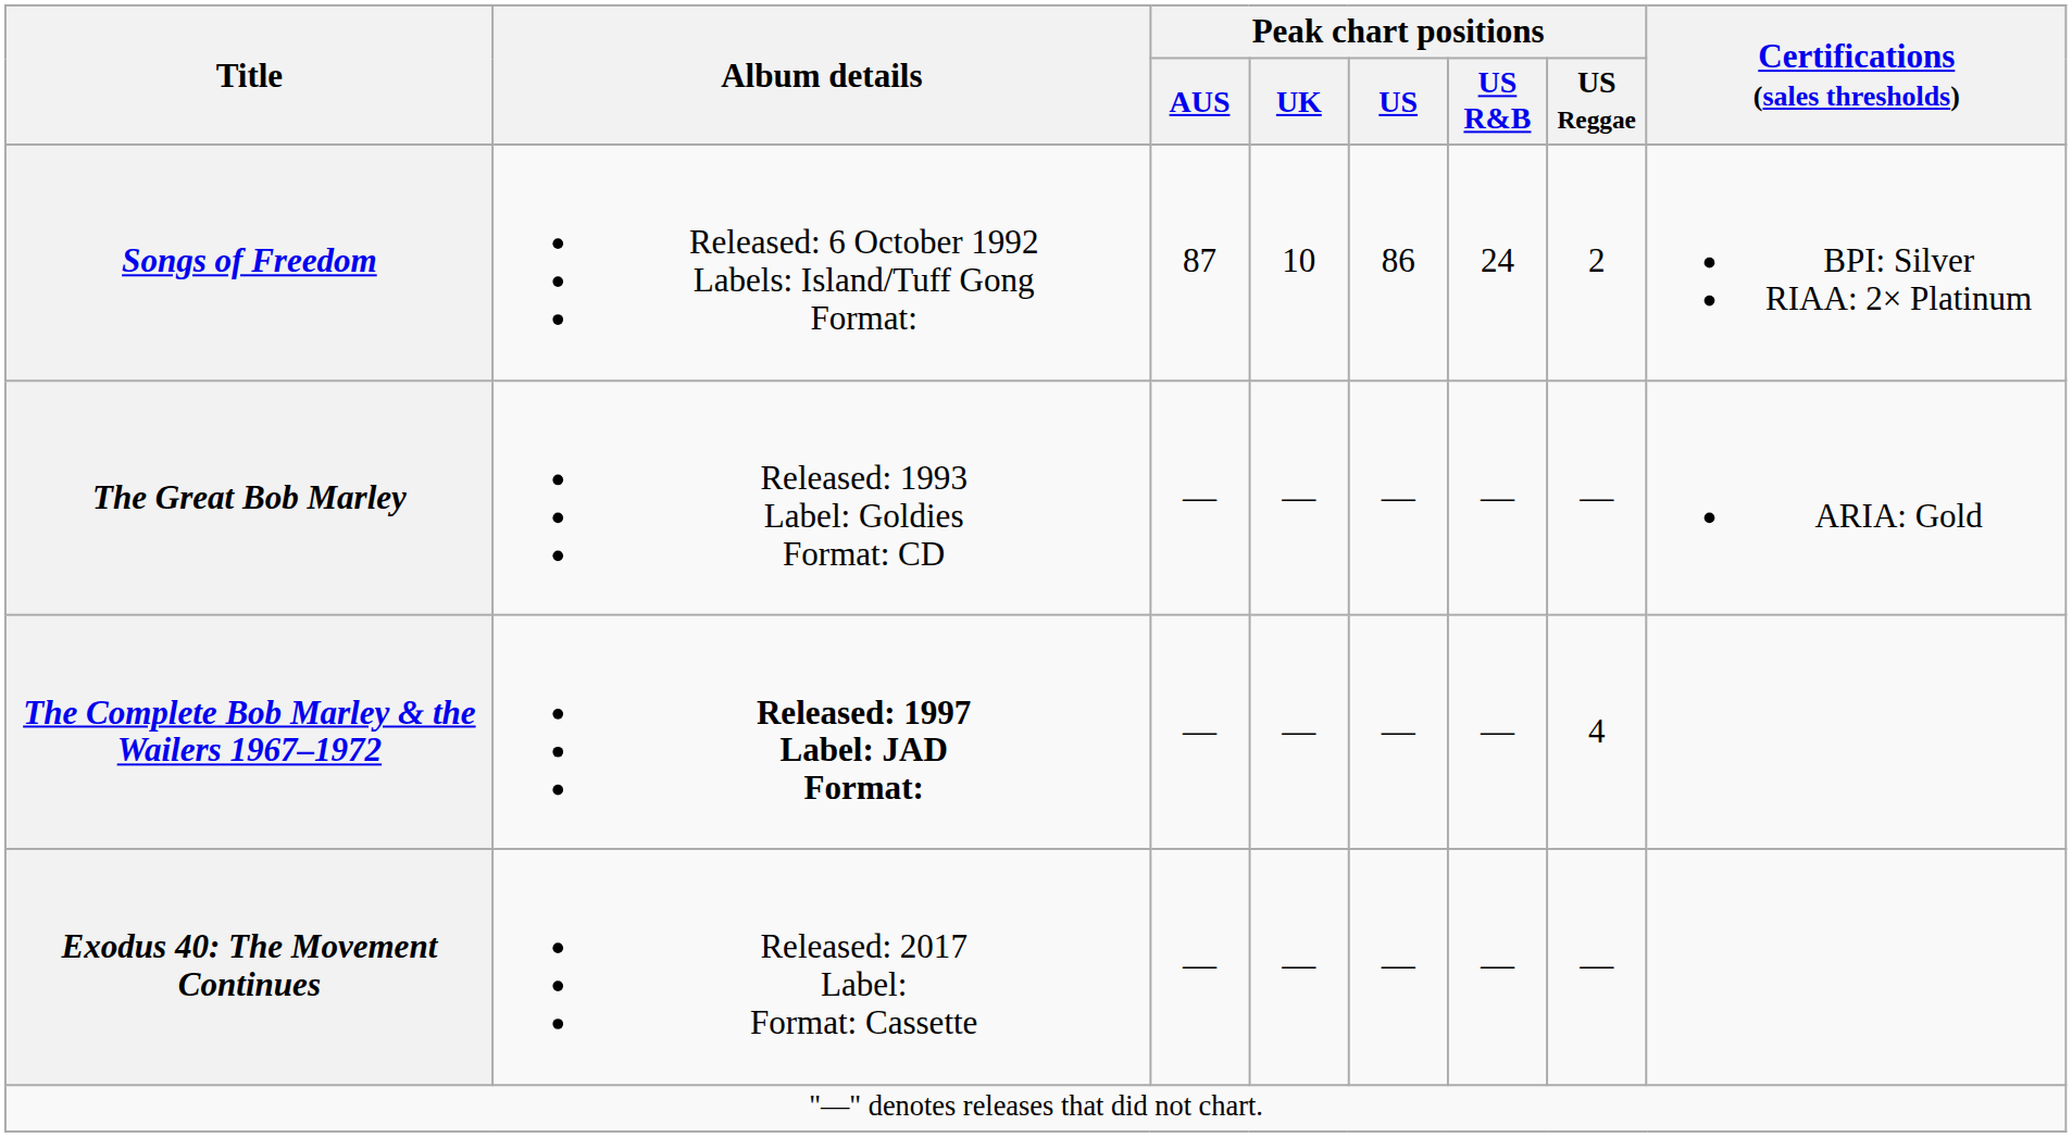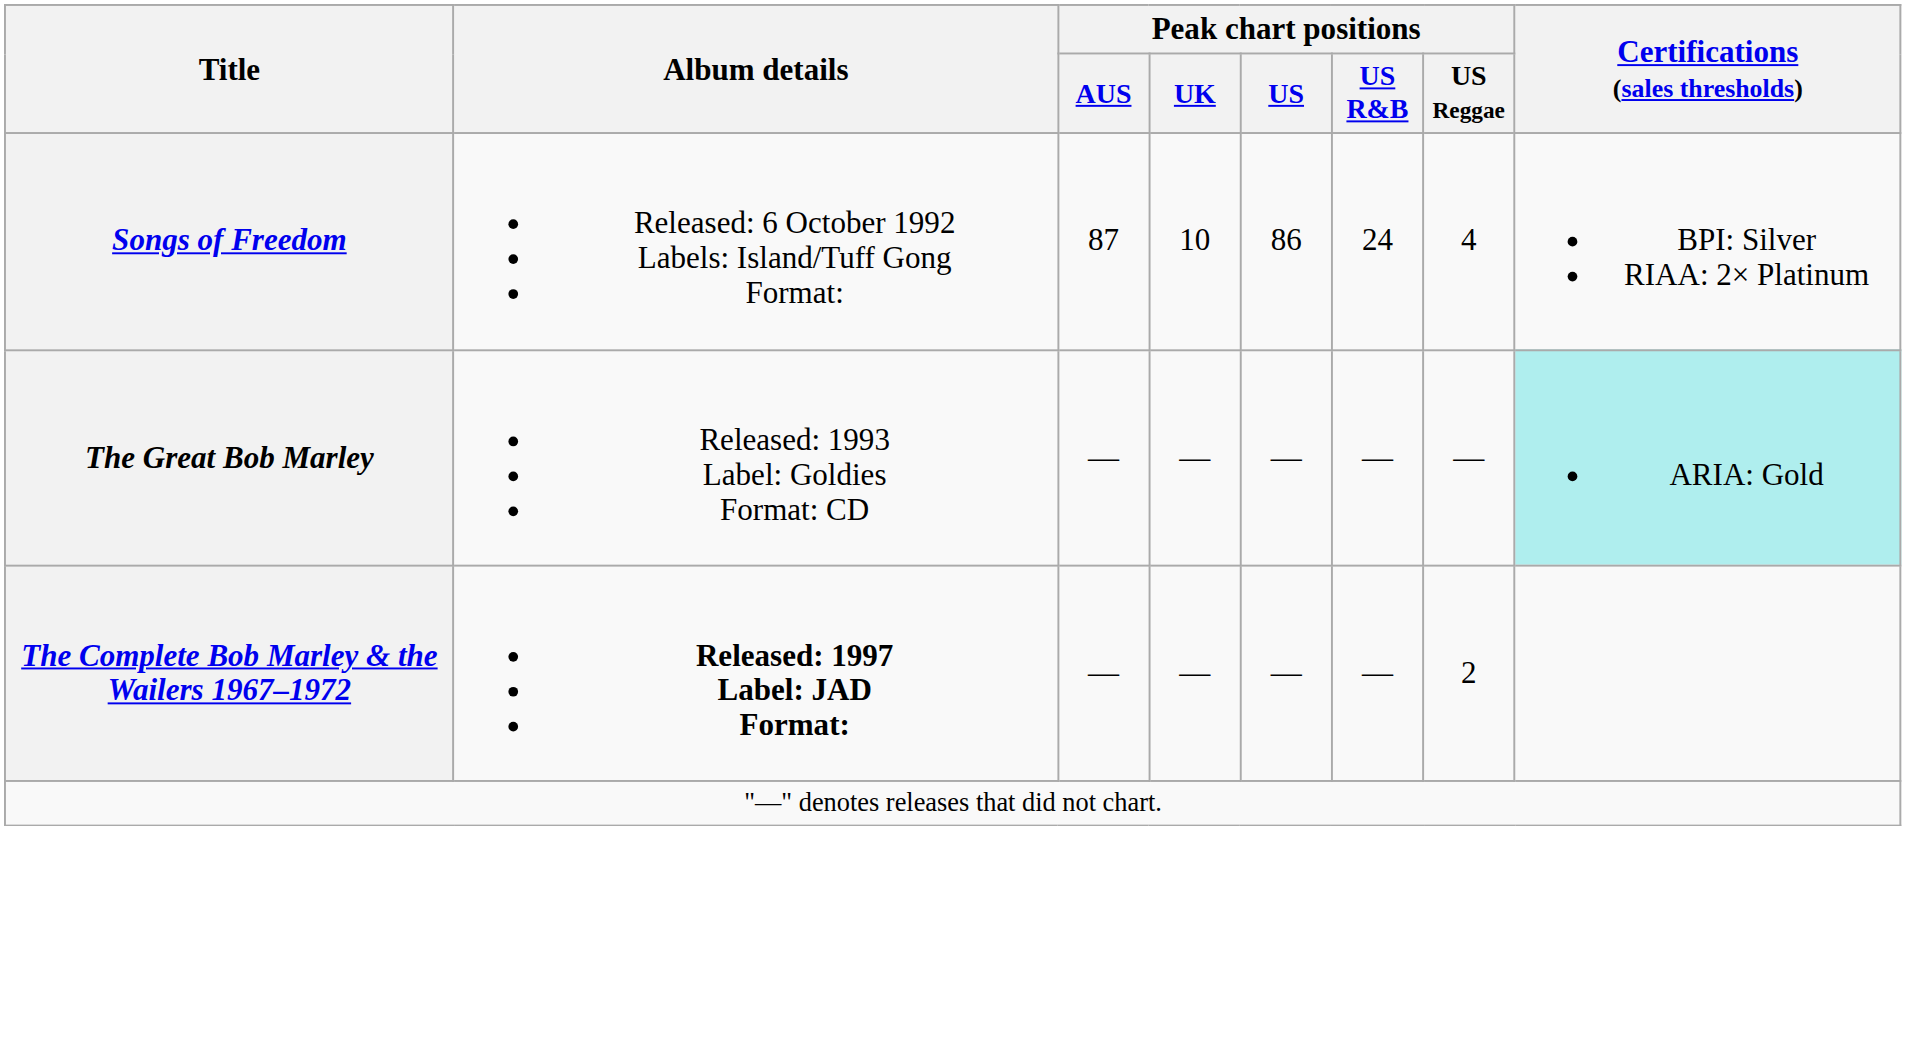 <table class="wikitable plainrowheaders" style="text-align:center;">
 <tr>
 <th scope="col" rowspan="2" style="width:14em;">Title</th>
 <th scope="col" rowspan="2" style="width:19em;">Album details</th>
 <th scope="col" colspan="5">Peak chart positions</th>
 <th scope="col" rowspan="2" style="width:12em;"><a href='#'>Certifications</a><br><small>(<a href='#'>sales thresholds</a>)</small></th>
 </tr>
 <tr>
 <th scope="col" style="width:2.8em;font-size:90%;"><a href='#'>AUS</a><br></th>
 <th scope="col" style="width:2.8em;font-size:90%;"><a href='#'>UK</a><br></th>
 <th scope="col" style="width:2.8em;font-size:90%;"><a href='#'>US</a></th>
 <th scope="col" style="width:2.8em;font-size:90%;"><a href='#'>US<br>R&B</a></th>
 <th scope="col" style="width:2.8em;font-size:90%;">US <small>Reggae</small></th>
 </tr>
 <tr>
 <th scope="row"><em><a href='#'>Songs of Freedom</a></em></th>
 <td><br><ul><li>Released: 6 October 1992</li><li>Labels: Island/Tuff Gong</li><li>Format:</li></ul></td>
 <td>87</td>
 <td>10</td>
 <td>86</td>
 <td>24</td>
-<td>2</td>
+<td>4</td>
 <td><br><ul><li>BPI: Silver</li><li>RIAA: 2× Platinum</li></ul></td>
 </tr>
 <tr>
 <th scope="row"><em>The Great Bob Marley</em></th>
 <td><br><ul><li>Released: 1993</li><li>Label: Goldies</li><li>Format: CD</li></ul></td>
 <td>—</td>
 <td>—</td>
 <td>—</td>
 <td>—</td>
 <td>—</td>
-<td><br><ul><li>ARIA: Gold</li></ul></td>
+<td style="background: paleturquoise;"><br><ul><li>ARIA: Gold</li></ul></td>
 </tr>
 <tr>
 <th scope="row"><em><a href='#'>The Complete Bob Marley & the Wailers 1967–1972</a></em></th>
 <td><strong><br><ul><li>Released: 1997</li><li>Label: JAD</li><li>Format:</li></ul></strong></td>
 <td>—</td>
 <td>—</td>
 <td>—</td>
 <td>—</td>
-<td>4</td>
-<td></td>
-</tr>
-<tr>
-<th scope="row"><em>Exodus 40: The Movement Continues</em></th>
-<td><br><ul><li>Released: 2017</li><li>Label:</li><li>Format: Cassette</li></ul></td>
-<td>—</td>
-<td>—</td>
-<td>—</td>
-<td>—</td>
-<td>—</td>
+<td>2</td>
 <td></td>
 </tr>
 <tr>
 <td colspan="8" style="text-align:center; font-size:85%;">"—" denotes releases that did not chart.</td>
 </tr>
 </table>
